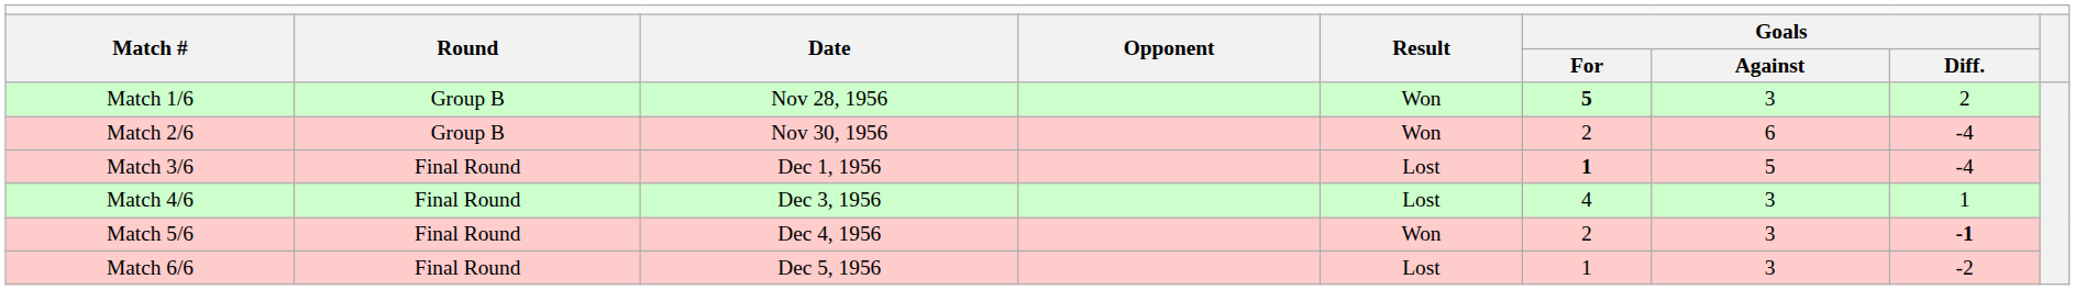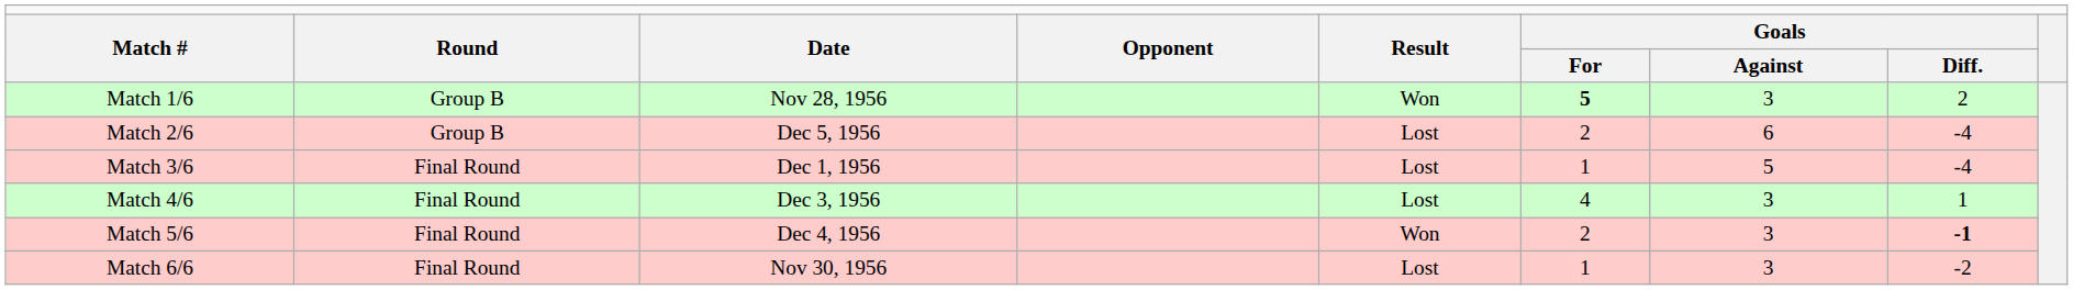 <table class="wikitable" style="text-align: center; width: 98%; font-size: 100%; margin-left: 1em;">
 <tr>
 <td colspan="10"></td>
 </tr>
 <tr>
 <th rowspan="2">Match #</th>
 <th rowspan="2">Round</th>
 <th rowspan="2">Date</th>
 <th rowspan="2">Opponent</th>
 <th rowspan="2">Result</th>
 <th colspan="3">Goals</th>
 <th rowspan="2"></th>
 </tr>
 <tr>
 <th>For</th>
 <th>Against</th>
 <th>Diff.</th>
 </tr>
 <tr style="background: #cfc;">
 <td>Match 1/6</td>
 <td>Group B</td>
 <td>Nov 28, 1956</td>
 <td></td>
 <td>Won</td>
 <td><strong>5</strong></td>
 <td>3</td>
 <td>2</td>
 <td rowspan="6" style="background: #f2f2f2;"></td>
 </tr>
 <tr style="background: #fcc;">
 <td>Match 2/6</td>
 <td>Group B</td>
-<td>Nov 30, 1956</td>
+<td>Dec 5, 1956</td>
 <td></td>
-<td>Won</td>
+<td>Lost</td>
 <td>2</td>
 <td>6</td>
 <td>-4</td>
 </tr>
 <tr style="background: #fcc;">
 <td>Match 3/6</td>
 <td>Final Round</td>
 <td>Dec 1, 1956</td>
 <td></td>
 <td>Lost</td>
-<td><strong>1</strong></td>
+<td>1</td>
 <td>5</td>
 <td>-4</td>
 </tr>
 <tr style="background: #cfc;">
 <td>Match 4/6</td>
 <td>Final Round</td>
 <td>Dec 3, 1956</td>
 <td></td>
 <td>Lost</td>
 <td>4</td>
 <td>3</td>
 <td>1</td>
 </tr>
 <tr style="background: #fcc;">
 <td>Match 5/6</td>
 <td>Final Round</td>
 <td>Dec 4, 1956</td>
 <td></td>
 <td>Won</td>
 <td>2</td>
 <td>3</td>
 <td><strong>-1</strong></td>
 </tr>
 <tr style="background: #fcc;">
 <td>Match 6/6</td>
 <td>Final Round</td>
-<td>Dec 5, 1956</td>
+<td>Nov 30, 1956</td>
 <td></td>
 <td>Lost</td>
 <td>1</td>
 <td>3</td>
 <td>-2</td>
 </tr>
 </table>
